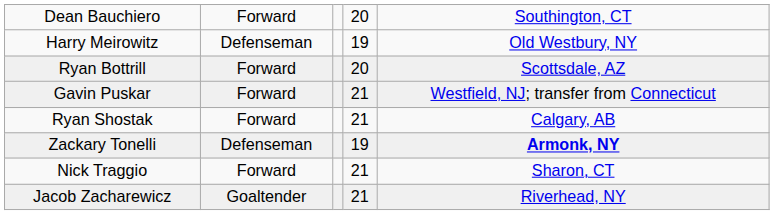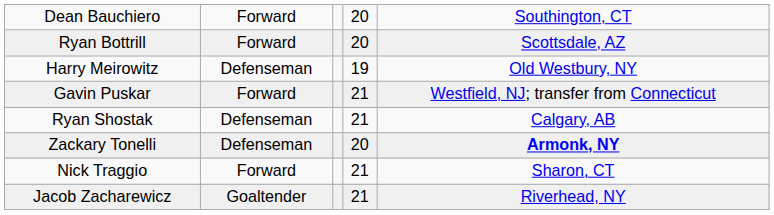 <table class="wikitable" width="60%">
 <tr align="center" bgcolor="">
 <td>Dean Bauchiero</td>
 <td>Forward</td>
 <td></td>
 <td>20</td>
 <td><a href='#'>Southington, CT</a></td>
 </tr>
+<tr align="center" bgcolor="f0f0f0">
+<td>Ryan Bottrill</td>
+<td>Forward</td>
+<td></td>
+<td>20</td>
+<td><a href='#'>Scottsdale, AZ</a></td>
+</tr>
 <tr align="center" bgcolor="">
 <td>Harry Meirowitz</td>
 <td>Defenseman</td>
 <td></td>
 <td>19</td>
 <td><a href='#'>Old Westbury, NY</a></td>
-</tr>
-<tr align="center" bgcolor="f0f0f0">
-<td>Ryan Bottrill</td>
-<td>Forward</td>
-<td></td>
-<td>20</td>
-<td><a href='#'>Scottsdale, AZ</a></td>
 </tr>
 <tr align="center" bgcolor="f0f0f0">
 <td>Gavin Puskar</td>
 <td>Forward</td>
 <td></td>
 <td>21</td>
 <td><a href='#'>Westfield, NJ</a>; transfer from <a href='#'>Connecticut</a></td>
 </tr>
 <tr align="center" bgcolor="">
 <td>Ryan Shostak</td>
-<td>Forward</td>
+<td>Defenseman</td>
 <td></td>
 <td>21</td>
 <td><a href='#'>Calgary, AB</a></td>
 </tr>
 <tr align="center" bgcolor="f0f0f0">
 <td>Zackary Tonelli</td>
 <td>Defenseman</td>
 <td></td>
-<td>19</td>
+<td>20</td>
 <td><strong><a href='#'>Armonk, NY</a></strong></td>
 </tr>
 <tr align="center" bgcolor="">
 <td>Nick Traggio</td>
 <td>Forward</td>
 <td></td>
 <td>21</td>
 <td><a href='#'>Sharon, CT</a></td>
 </tr>
 <tr align="center" bgcolor="f0f0f0">
 <td>Jacob Zacharewicz</td>
 <td>Goaltender</td>
 <td></td>
 <td>21</td>
 <td><a href='#'>Riverhead, NY</a></td>
 </tr>
 </table>
